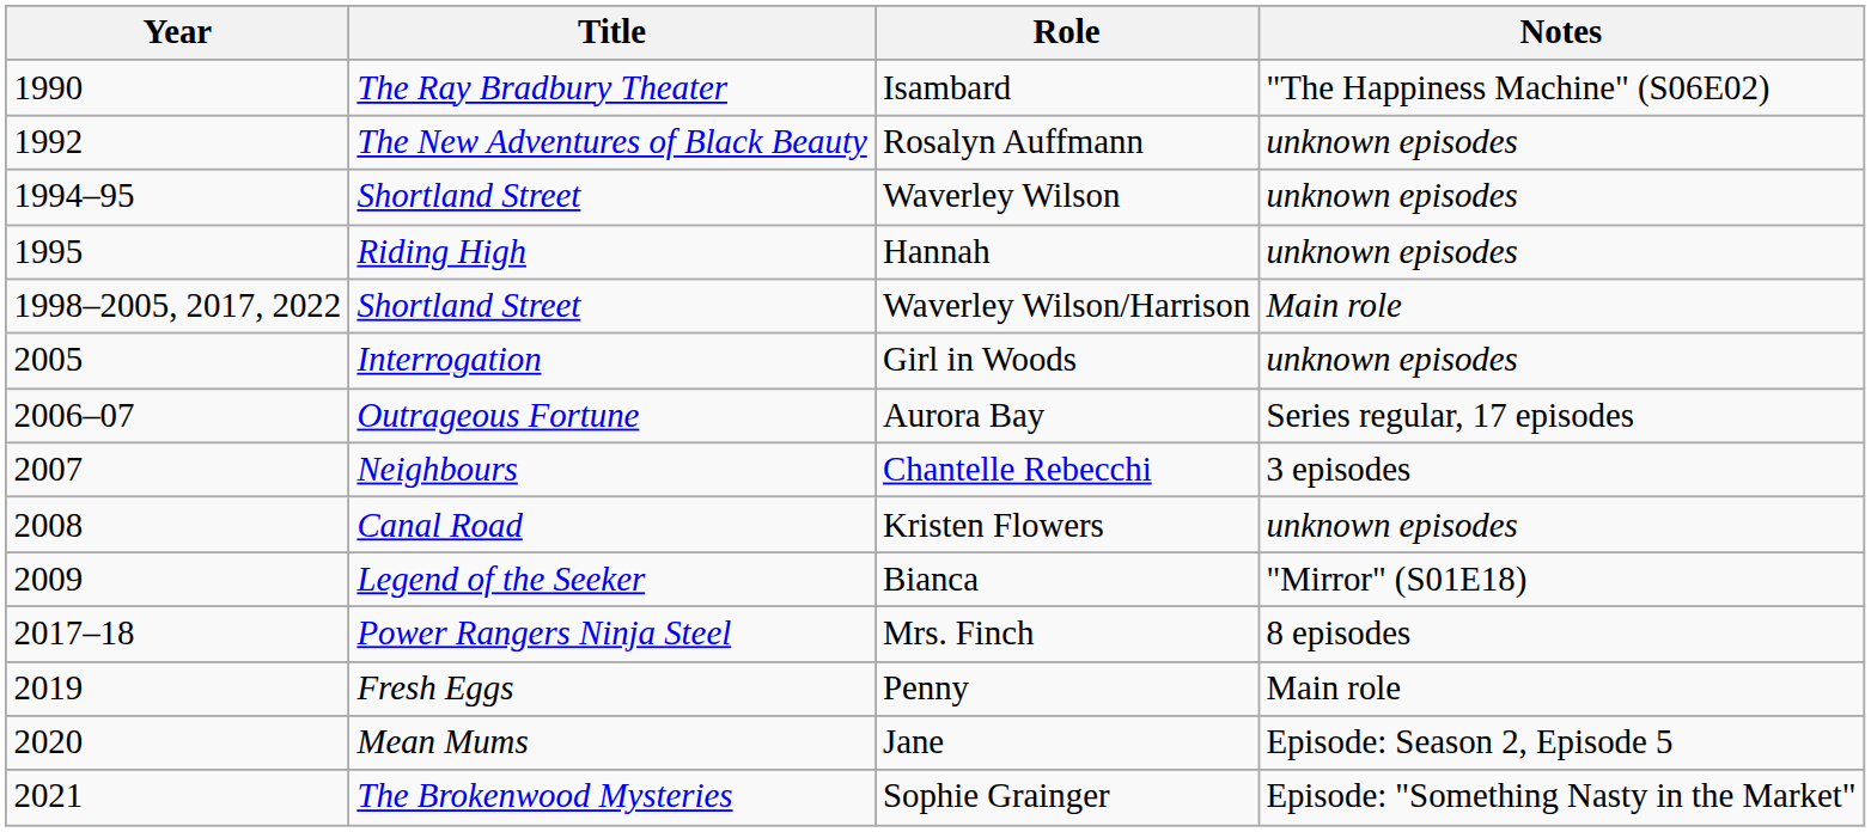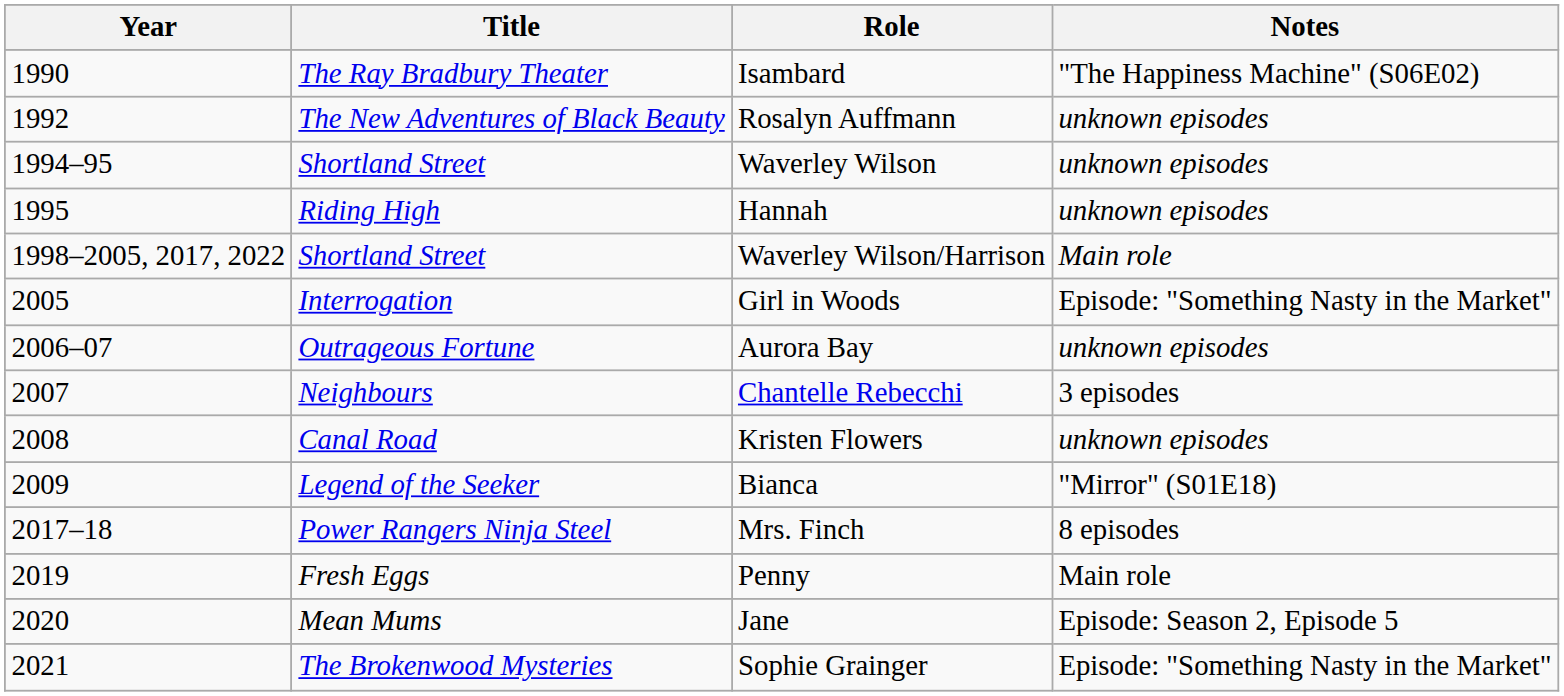 <table class="wikitable sortable">
 <tr>
 <th>Year</th>
 <th>Title</th>
 <th>Role</th>
 <th class="unsortable">Notes</th>
 </tr>
 <tr>
 <td>1990</td>
 <td><em><a href='#'>The Ray Bradbury Theater</a></em></td>
 <td>Isambard</td>
 <td>"The Happiness Machine" (S06E02)</td>
 </tr>
 <tr>
 <td>1992</td>
 <td><em><a href='#'>The New Adventures of Black Beauty</a></em></td>
 <td>Rosalyn Auffmann</td>
 <td><em>unknown episodes</em></td>
 </tr>
 <tr>
 <td>1994–95</td>
 <td><em><a href='#'>Shortland Street</a></em></td>
 <td>Waverley Wilson</td>
 <td><em>unknown episodes</em></td>
 </tr>
 <tr>
 <td>1995</td>
 <td><em><a href='#'>Riding High</a></em></td>
 <td>Hannah</td>
 <td><em>unknown episodes</em></td>
 </tr>
 <tr>
 <td>1998–2005, 2017, 2022</td>
 <td><em><a href='#'>Shortland Street</a></em></td>
 <td>Waverley Wilson/Harrison</td>
 <td><em>Main role</em></td>
 </tr>
 <tr>
 <td>2005</td>
 <td><em><a href='#'>Interrogation</a></em></td>
 <td>Girl in Woods</td>
-<td><em>unknown episodes</em></td>
+<td>Episode: "Something Nasty in the Market"</td>
 </tr>
 <tr>
 <td>2006–07</td>
 <td><em><a href='#'>Outrageous Fortune</a></em></td>
 <td>Aurora Bay</td>
-<td>Series regular, 17 episodes</td>
+<td><em>unknown episodes</em></td>
 </tr>
 <tr>
 <td>2007</td>
 <td><em><a href='#'>Neighbours</a></em></td>
 <td><a href='#'>Chantelle Rebecchi</a></td>
 <td>3 episodes</td>
 </tr>
 <tr>
 <td>2008</td>
 <td><em><a href='#'>Canal Road</a></em></td>
 <td>Kristen Flowers</td>
 <td><em>unknown episodes</em></td>
 </tr>
 <tr>
 <td>2009</td>
 <td><em><a href='#'>Legend of the Seeker</a></em></td>
 <td>Bianca</td>
 <td>"Mirror" (S01E18)</td>
 </tr>
 <tr>
 <td>2017–18</td>
 <td><em><a href='#'>Power Rangers Ninja Steel</a></em></td>
 <td>Mrs. Finch</td>
 <td>8 episodes</td>
 </tr>
 <tr>
 <td>2019</td>
 <td><em>Fresh Eggs</em></td>
 <td>Penny</td>
 <td>Main role</td>
 </tr>
 <tr>
 <td>2020</td>
 <td><em>Mean Mums</em></td>
 <td>Jane</td>
 <td>Episode: Season 2, Episode 5</td>
 </tr>
 <tr>
 <td>2021</td>
 <td><em><a href='#'>The Brokenwood Mysteries</a></em></td>
 <td>Sophie Grainger</td>
 <td>Episode: "Something Nasty in the Market"</td>
 </tr>
 </table>
